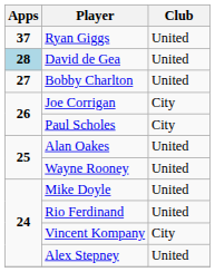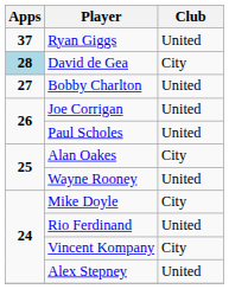 <table class="wikitable sortable">
 <tr>
 <th>Apps</th>
 <th>Player</th>
 <th style="width:30%;">Club</th>
 </tr>
 <tr>
 <td style="text-align:center;"><strong>37</strong></td>
 <td><a href='#'>Ryan Giggs</a></td>
 <td>United</td>
 </tr>
 <tr>
 <td style="background: lightblue; text-align:center;"><strong>28</strong></td>
 <td><a href='#'>David de Gea</a></td>
-<td>United</td>
+<td>City</td>
 </tr>
 <tr>
 <td style="text-align:center;"><strong>27</strong></td>
 <td><a href='#'>Bobby Charlton</a></td>
 <td>United</td>
 </tr>
 <tr>
 <td rowspan="2" style="text-align:center;"><strong>26</strong></td>
 <td><a href='#'>Joe Corrigan</a></td>
-<td>City</td>
+<td>United</td>
 </tr>
 <tr>
 <td><a href='#'>Paul Scholes</a></td>
-<td>City</td>
+<td>United</td>
 </tr>
 <tr>
 <td rowspan="2" style="text-align:center;"><strong>25</strong></td>
 <td><a href='#'>Alan Oakes</a></td>
-<td>United</td>
+<td>City</td>
 </tr>
 <tr>
 <td><a href='#'>Wayne Rooney</a></td>
 <td>United</td>
 </tr>
 <tr>
 <td rowspan="4" style="text-align:center;"><strong>24</strong></td>
 <td><a href='#'>Mike Doyle</a></td>
-<td>United</td>
+<td>City</td>
 </tr>
 <tr>
 <td><a href='#'>Rio Ferdinand</a></td>
 <td>United</td>
 </tr>
 <tr>
 <td><a href='#'>Vincent Kompany</a></td>
 <td>City</td>
 </tr>
 <tr>
 <td><a href='#'>Alex Stepney</a></td>
 <td>United</td>
 </tr>
 <tr>
 </tr>
 </table>
